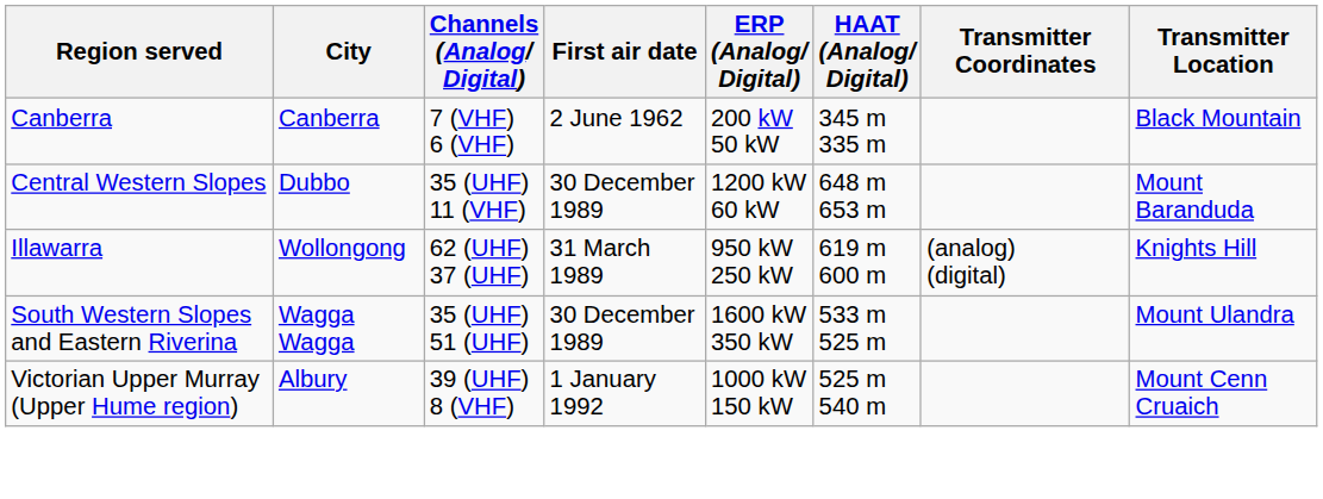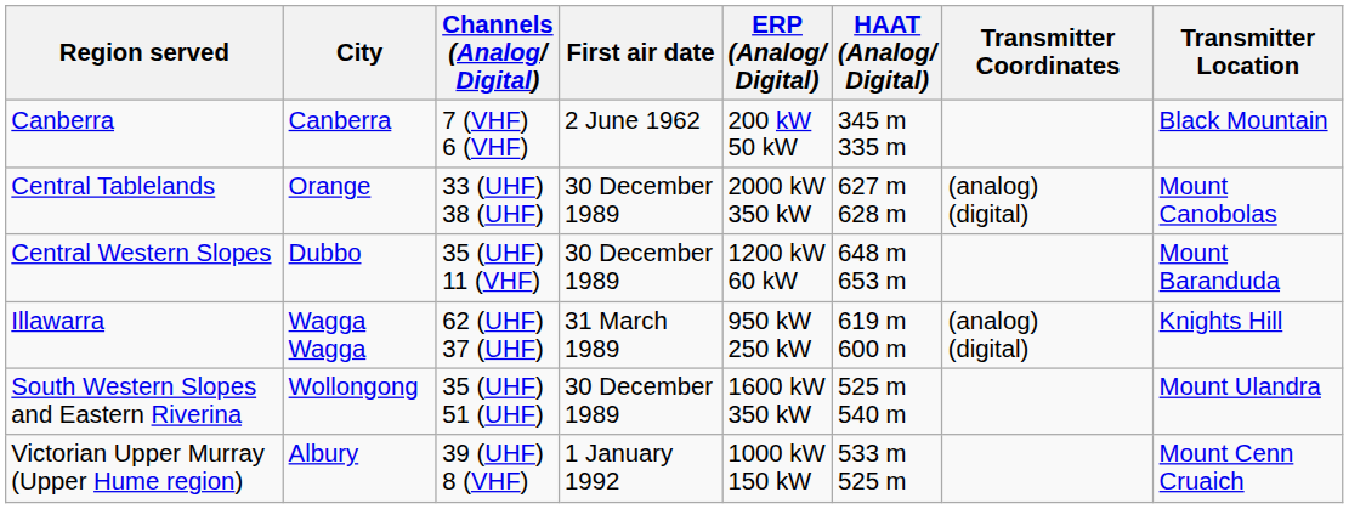 <table class="wikitable">
 <tr>
 <th>Region served</th>
 <th>City</th>
 <th><a href='#'>Channels</a><br><em>(<a href='#'>Analog</a>/<br><a href='#'>Digital</a>)</em></th>
 <th>First air date</th>
 <th><a href='#'>ERP</a><br><em>(Analog/<br>Digital)</em></th>
 <th><a href='#'>HAAT</a><br><em>(Analog/<br>Digital)</em></th>
 <th>Transmitter Coordinates</th>
 <th>Transmitter Location</th>
 </tr>
 <tr style="vertical-align: top; text-align: left;">
 <td><a href='#'>Canberra</a></td>
 <td><a href='#'>Canberra</a></td>
 <td>7 (<a href='#'>VHF</a>)<br>6 (<a href='#'>VHF</a>)</td>
 <td>2 June 1962</td>
 <td>200 <a href='#'>kW</a><br>50 kW</td>
 <td>345 m<br>335 m</td>
 <td></td>
 <td><a href='#'>Black Mountain</a></td>
 </tr>
 <tr style="vertical-align: top; text-align: left;">
+<td><a href='#'>Central Tablelands</a></td>
+<td><a href='#'>Orange</a></td>
+<td>33 (<a href='#'>UHF</a>)<br>38 (<a href='#'>UHF</a>)</td>
+<td>30 December 1989</td>
+<td>2000 kW<br>350 kW</td>
+<td>627 m<br>628 m</td>
+<td> (analog)<br> (digital)</td>
+<td><a href='#'>Mount Canobolas</a></td>
+</tr>
+<tr style="vertical-align: top; text-align: left;">
 <td><a href='#'>Central Western Slopes</a></td>
 <td><a href='#'>Dubbo</a></td>
 <td>35 (<a href='#'>UHF</a>)<br>11 (<a href='#'>VHF</a>)</td>
 <td>30 December 1989</td>
 <td>1200 kW<br>60 kW</td>
 <td>648 m<br>653 m</td>
 <td></td>
 <td><a href='#'>Mount Baranduda</a></td>
 </tr>
 <tr style="vertical-align: top; text-align: left;">
 <td><a href='#'>Illawarra</a></td>
-<td><a href='#'>Wollongong</a></td>
+<td><a href='#'>Wagga Wagga</a></td>
 <td>62 (<a href='#'>UHF</a>)<br>37 (<a href='#'>UHF</a>)</td>
 <td>31 March 1989</td>
 <td>950 kW<br>250 kW</td>
 <td>619 m<br>600 m</td>
 <td> (analog)<br> (digital)</td>
 <td><a href='#'>Knights Hill</a></td>
 </tr>
 <tr style="vertical-align: top; text-align: left;">
 <td><a href='#'>South Western Slopes</a> and Eastern <a href='#'>Riverina</a></td>
-<td><a href='#'>Wagga Wagga</a></td>
+<td><a href='#'>Wollongong</a></td>
 <td>35 (<a href='#'>UHF</a>)<br>51 (<a href='#'>UHF</a>)</td>
 <td>30 December 1989</td>
 <td>1600 kW<br>350 kW</td>
-<td>533 m<br>525 m</td>
+<td>525 m<br>540 m</td>
 <td></td>
 <td><a href='#'>Mount Ulandra</a></td>
 </tr>
 <tr style="vertical-align: top; text-align: left;">
 <td>Victorian Upper Murray (Upper <a href='#'>Hume region</a>)</td>
 <td><a href='#'>Albury</a></td>
 <td>39 (<a href='#'>UHF</a>)<br>8 (<a href='#'>VHF</a>)</td>
 <td>1 January 1992</td>
 <td>1000 kW<br>150 kW</td>
-<td>525 m<br>540 m</td>
+<td>533 m<br>525 m</td>
 <td></td>
 <td><a href='#'>Mount Cenn Cruaich</a></td>
 </tr>
 </table>
